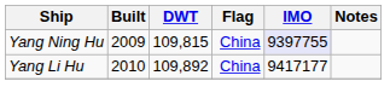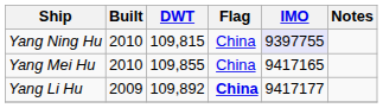 <table class="wikitable">
 <tr>
 <th>Ship</th>
 <th>Built</th>
 <th><a href='#'>DWT</a></th>
 <th>Flag</th>
 <th><a href='#'>IMO</a></th>
 <th>Notes</th>
 </tr>
 <tr>
 <td><em>Yang Ning Hu</em></td>
-<td>2009</td>
+<td>2010</td>
 <td align=right>109,815</td>
 <td> <a href='#'>China</a></td>
 <td style="background: lavender;">9397755</td>
 <td></td>
 </tr>
 <tr>
+<td><em>Yang Mei Hu</em></td>
+<td>2010</td>
+<td align=right>109,855</td>
+<td> <a href='#'>China</a></td>
+<td>9417165</td>
+<td></td>
+</tr>
+<tr>
 <td><em>Yang Li Hu</em></td>
-<td>2010</td>
+<td>2009</td>
 <td align=right>109,892</td>
-<td> <a href='#'>China</a></td>
+<td><strong> <a href='#'>China</a></strong></td>
 <td>9417177</td>
 <td></td>
 </tr>
 <tr>
 </tr>
 </table>
